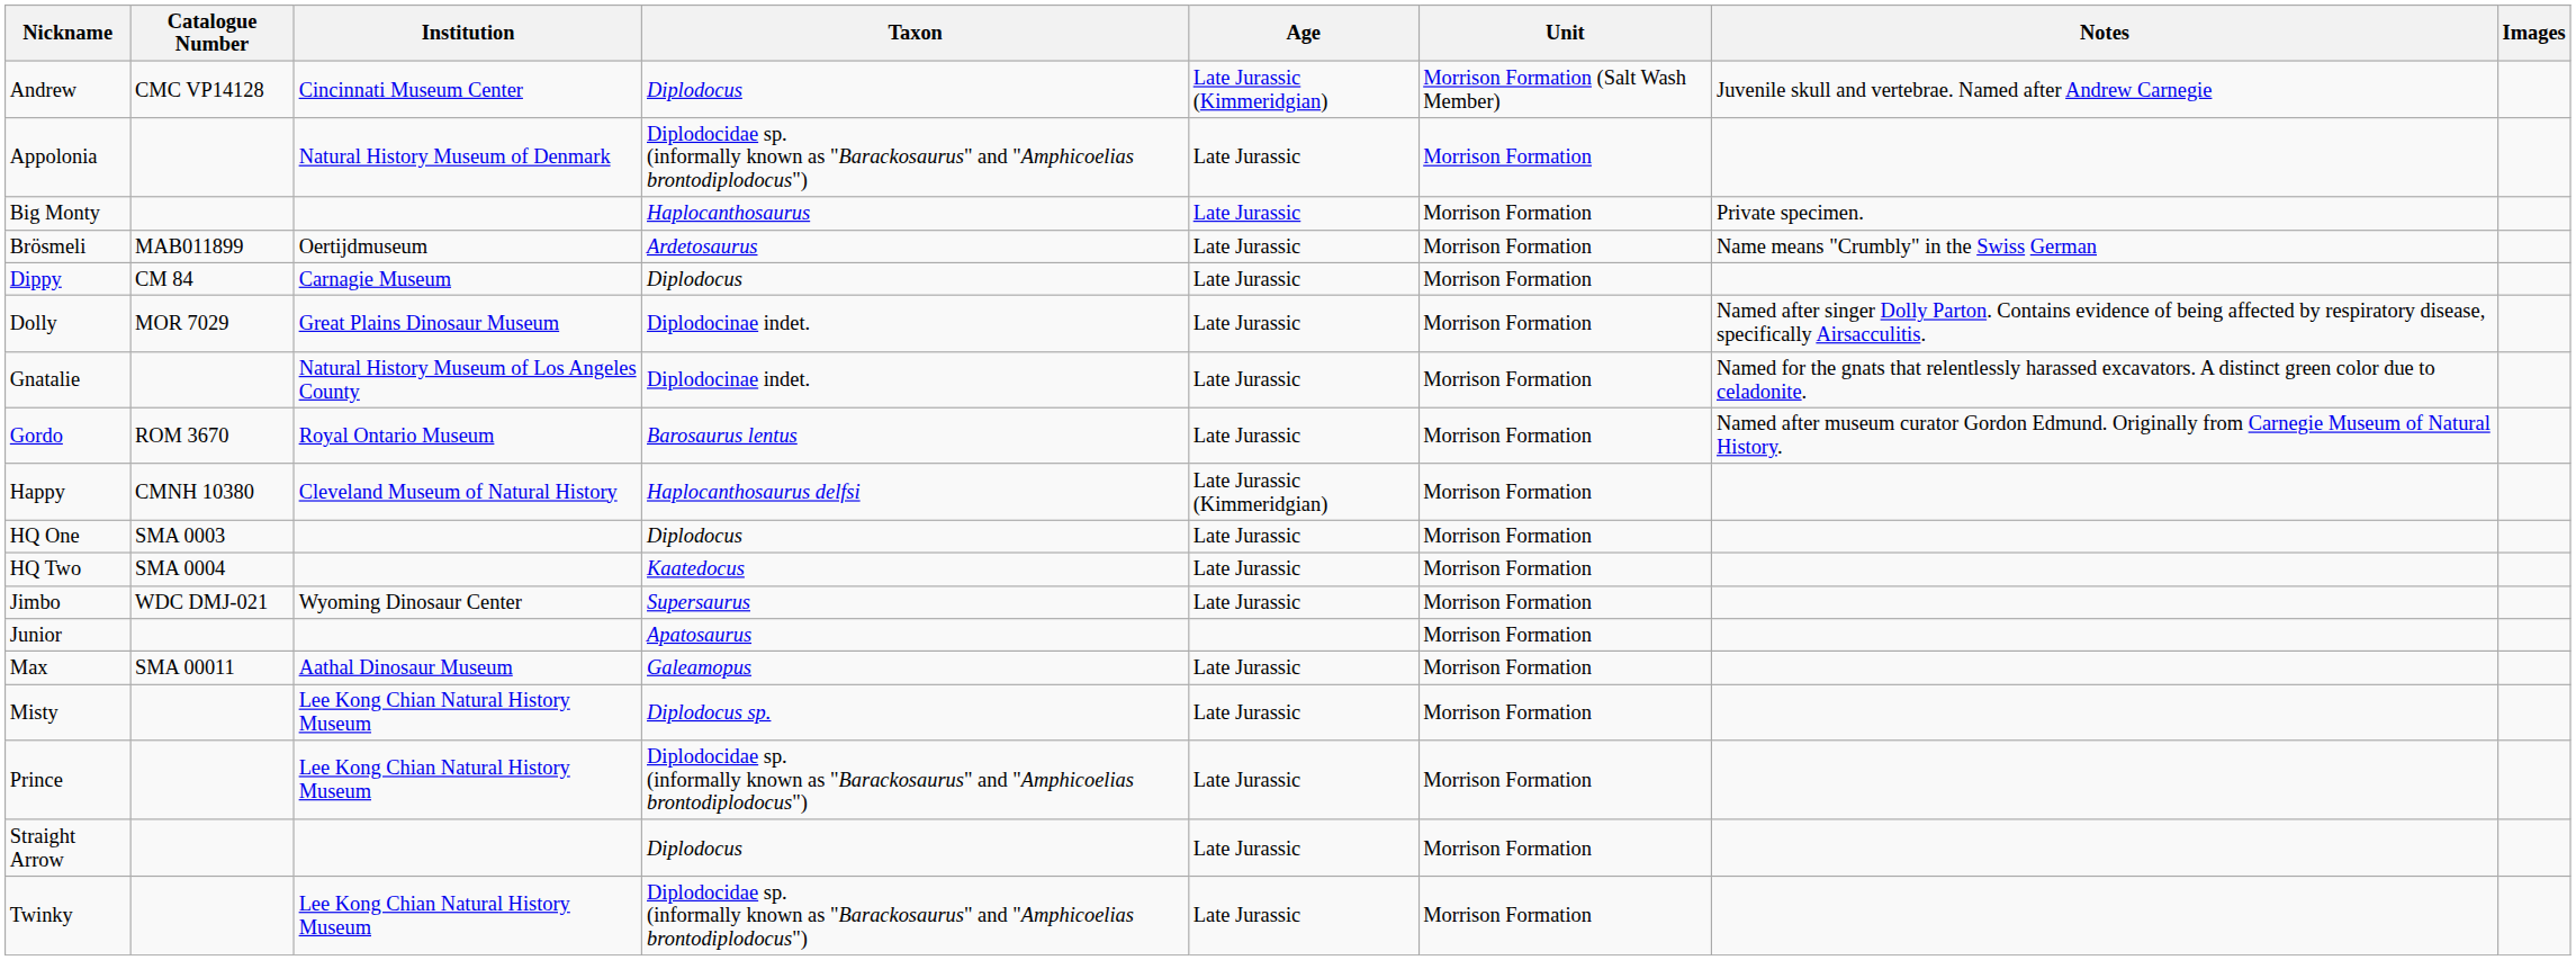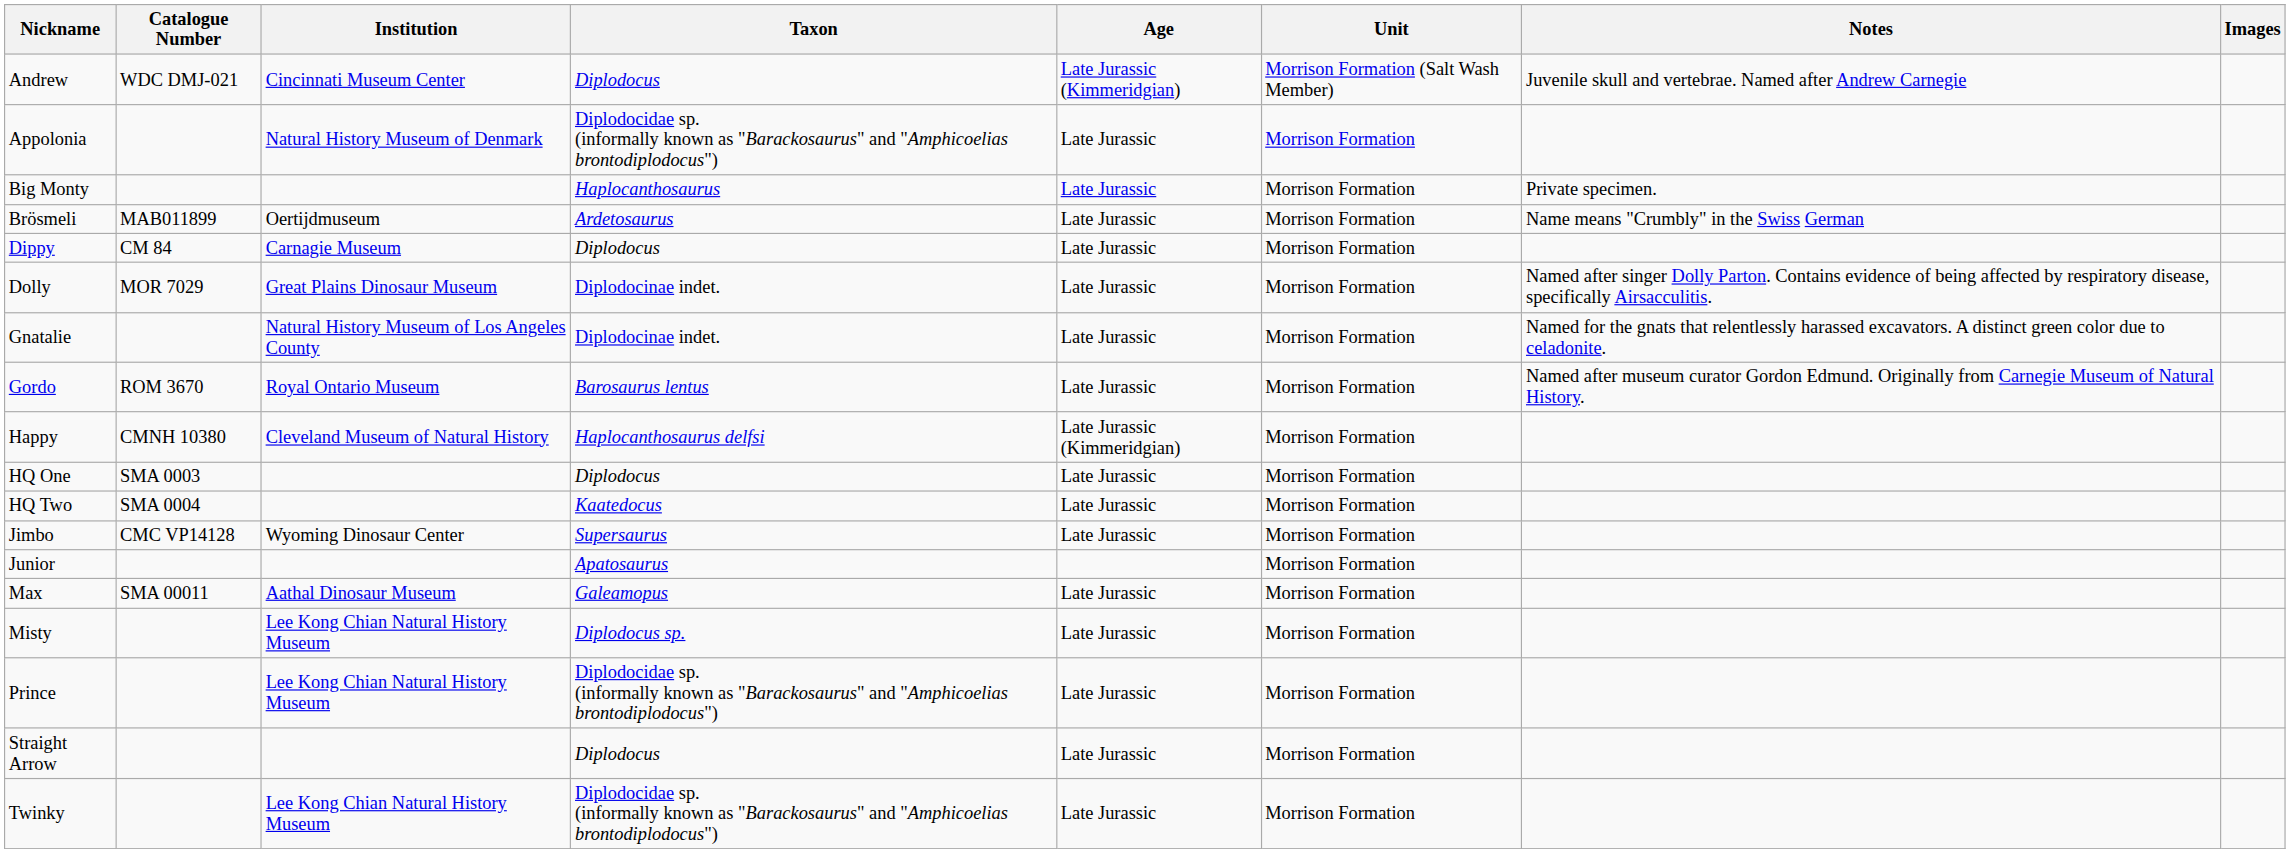 <table class="wikitable sortable" align="center" width="100%">
 <tr>
 <th>Nickname</th>
 <th>Catalogue Number</th>
 <th>Institution</th>
 <th>Taxon</th>
 <th>Age</th>
 <th>Unit</th>
 <th>Notes</th>
 <th>Images</th>
 </tr>
 <tr>
 <td>Andrew</td>
-<td>CMC VP14128</td>
+<td>WDC DMJ-021</td>
 <td><a href='#'>Cincinnati Museum Center</a></td>
 <td><em><a href='#'>Diplodocus</a></em></td>
 <td><a href='#'>Late Jurassic</a> (<a href='#'>Kimmeridgian</a>)</td>
 <td><a href='#'>Morrison Formation</a> (Salt Wash Member)</td>
 <td>Juvenile skull and vertebrae. Named after <a href='#'>Andrew Carnegie</a></td>
 <td></td>
 </tr>
 <tr>
 <td>Appolonia</td>
 <td></td>
 <td><a href='#'>Natural History Museum of Denmark</a></td>
 <td><a href='#'>Diplodocidae</a> sp.<br>(informally known as "<em>Barackosaurus</em>" and "<em>Amphicoelias brontodiplodocus</em>")</td>
 <td>Late Jurassic</td>
 <td><a href='#'>Morrison Formation</a></td>
 <td></td>
 <td></td>
 </tr>
 <tr>
 <td>Big Monty</td>
 <td></td>
 <td></td>
 <td><em><a href='#'>Haplocanthosaurus</a></em></td>
 <td><a href='#'>Late Jurassic</a></td>
 <td>Morrison Formation</td>
 <td>Private specimen.</td>
 <td></td>
 </tr>
 <tr>
 <td>Brösmeli</td>
 <td>MAB011899</td>
 <td>Oertijdmuseum</td>
 <td><em><a href='#'>Ardetosaurus</a></em></td>
 <td>Late Jurassic</td>
 <td>Morrison Formation</td>
 <td>Name means "Crumbly" in the <a href='#'>Swiss</a> <a href='#'>German</a></td>
 <td></td>
 </tr>
 <tr>
 <td><a href='#'>Dippy</a></td>
 <td>CM 84</td>
 <td><a href='#'>Carnagie Museum</a></td>
 <td><em>Diplodocus</em></td>
 <td>Late Jurassic</td>
 <td>Morrison Formation</td>
 <td></td>
 <td></td>
 </tr>
 <tr>
 <td>Dolly</td>
 <td>MOR 7029</td>
 <td><a href='#'>Great Plains Dinosaur Museum</a></td>
 <td><a href='#'>Diplodocinae</a> indet.</td>
 <td>Late Jurassic</td>
 <td>Morrison Formation</td>
 <td>Named after singer <a href='#'>Dolly Parton</a>. Contains evidence of being affected by respiratory disease, specifically <a href='#'>Airsacculitis</a>.</td>
 <td></td>
 </tr>
 <tr>
 <td>Gnatalie</td>
 <td></td>
 <td><a href='#'>Natural History Museum of Los Angeles County</a></td>
 <td><a href='#'>Diplodocinae</a> indet.</td>
 <td>Late Jurassic</td>
 <td>Morrison Formation</td>
 <td>Named for the gnats that relentlessly harassed excavators. A distinct green color due to <a href='#'>celadonite</a>.</td>
 <td></td>
 </tr>
 <tr>
 <td><a href='#'>Gordo</a></td>
 <td>ROM 3670</td>
 <td><a href='#'>Royal Ontario Museum</a></td>
 <td><a href='#'><em>Barosaurus lentus</em></a></td>
 <td>Late Jurassic</td>
 <td>Morrison Formation</td>
 <td>Named after museum curator Gordon Edmund. Originally from <a href='#'>Carnegie Museum of Natural History</a>.</td>
 <td></td>
 </tr>
 <tr>
 <td>Happy</td>
 <td>CMNH 10380</td>
 <td><a href='#'>Cleveland Museum of Natural History</a></td>
 <td><a href='#'><em>Haplocanthosaurus delfsi</em></a></td>
 <td>Late Jurassic (Kimmeridgian)</td>
 <td>Morrison Formation</td>
 <td></td>
 <td></td>
 </tr>
 <tr>
 <td>HQ One</td>
 <td>SMA 0003</td>
 <td></td>
 <td><em>Diplodocus</em></td>
 <td>Late Jurassic</td>
 <td>Morrison Formation</td>
 <td></td>
 <td></td>
 </tr>
 <tr>
 <td>HQ Two</td>
 <td>SMA 0004</td>
 <td></td>
 <td><em><a href='#'>Kaatedocus</a></em></td>
 <td>Late Jurassic</td>
 <td>Morrison Formation</td>
 <td></td>
 <td></td>
 </tr>
 <tr>
 <td>Jimbo</td>
-<td>WDC DMJ-021</td>
+<td>CMC VP14128</td>
 <td>Wyoming Dinosaur Center</td>
 <td><em><a href='#'>Supersaurus</a></em></td>
 <td>Late Jurassic</td>
 <td>Morrison Formation</td>
 <td></td>
 <td></td>
 </tr>
 <tr>
 <td>Junior</td>
 <td></td>
 <td></td>
 <td><em><a href='#'>Apatosaurus</a></em></td>
 <td></td>
 <td>Morrison Formation</td>
 <td></td>
 <td></td>
 </tr>
 <tr>
 <td>Max</td>
 <td>SMA 00011</td>
 <td><a href='#'>Aathal Dinosaur Museum</a></td>
 <td><em><a href='#'>Galeamopus</a></em></td>
 <td>Late Jurassic</td>
 <td>Morrison Formation</td>
 <td></td>
 <td></td>
 </tr>
 <tr>
 <td>Misty</td>
 <td></td>
 <td><a href='#'>Lee Kong Chian Natural History Museum</a></td>
 <td><a href='#'><em>Diplodocus sp.</em></a></td>
 <td>Late Jurassic</td>
 <td>Morrison Formation</td>
 <td></td>
 <td></td>
 </tr>
 <tr>
 <td>Prince</td>
 <td></td>
 <td><a href='#'>Lee Kong Chian Natural History Museum</a></td>
 <td><a href='#'>Diplodocidae</a> sp.<br>(informally known as "<em>Barackosaurus</em>" and "<em>Amphicoelias brontodiplodocus</em>")</td>
 <td>Late Jurassic</td>
 <td>Morrison Formation</td>
 <td></td>
 <td></td>
 </tr>
 <tr>
 <td>Straight Arrow</td>
 <td></td>
 <td></td>
 <td><em>Diplodocus</em></td>
 <td>Late Jurassic</td>
 <td>Morrison Formation</td>
 <td></td>
 <td></td>
 </tr>
 <tr>
 <td>Twinky</td>
 <td></td>
 <td><a href='#'>Lee Kong Chian Natural History Museum</a></td>
 <td><a href='#'>Diplodocidae</a> sp.<br>(informally known as "<em>Barackosaurus</em>" and "<em>Amphicoelias brontodiplodocus</em>")</td>
 <td>Late Jurassic</td>
 <td>Morrison Formation</td>
 <td></td>
 <td></td>
 </tr>
 </table>
